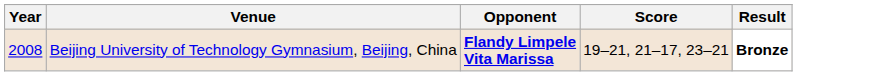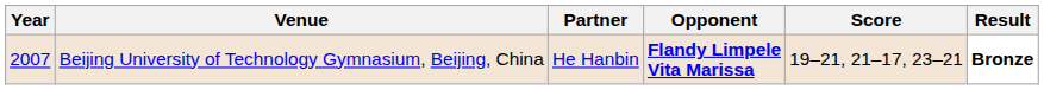 <table class="sortable wikitable" style="font-size: 90%;">
 <tr>
 <th>Year</th>
 <th>Venue</th>
+<th>Partner</th>
 <th>Opponent</th>
 <th>Score</th>
 <th>Result</th>
 </tr>
 <tr style="background:#F3E6D7">
-<td align="center"><a href='#'>2008</a></td>
+<td align="center"><a href='#'>2007</a></td>
 <td align="left"><a href='#'>Beijing University of Technology Gymnasium</a>, <a href='#'>Beijing</a>, China</td>
+<td align="left"> <a href='#'>He Hanbin</a></td>
 <td align="left"><strong> <a href='#'>Flandy Limpele</a><br> <a href='#'>Vita Marissa</a></strong></td>
 <td align="left">19–21, 21–17, 23–21</td>
 <td style="text-align:left; background:white"> <strong>Bronze</strong></td>
 </tr>
 </table>
